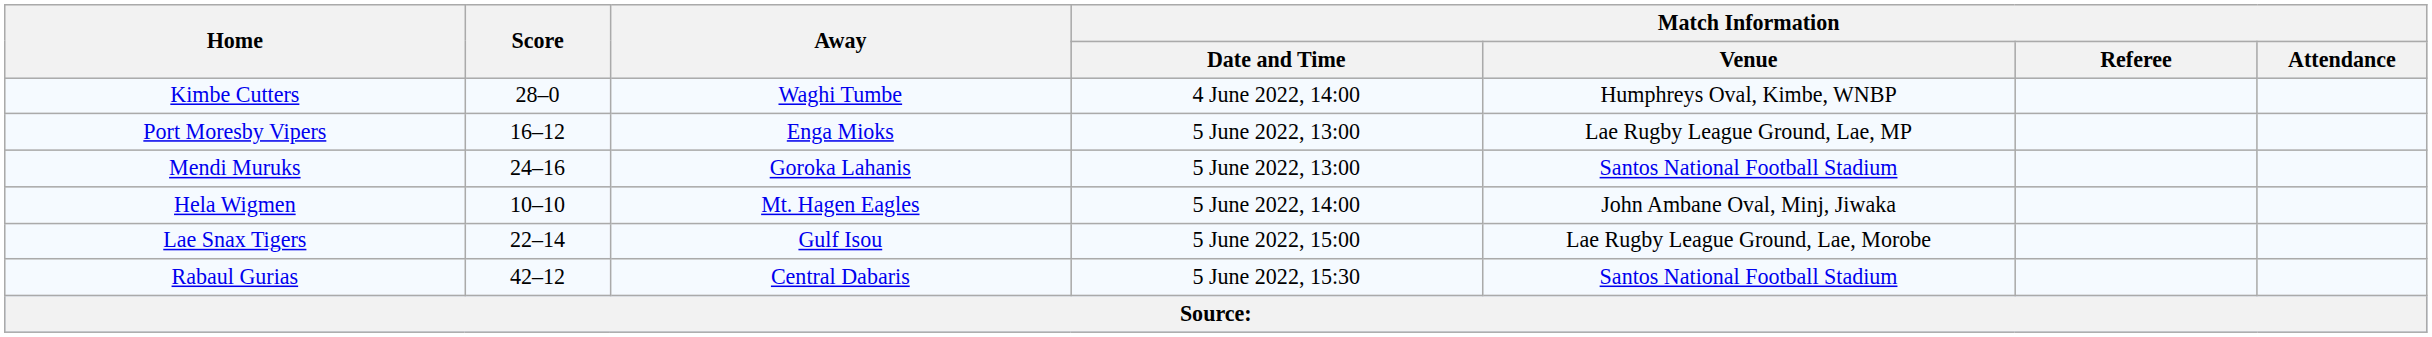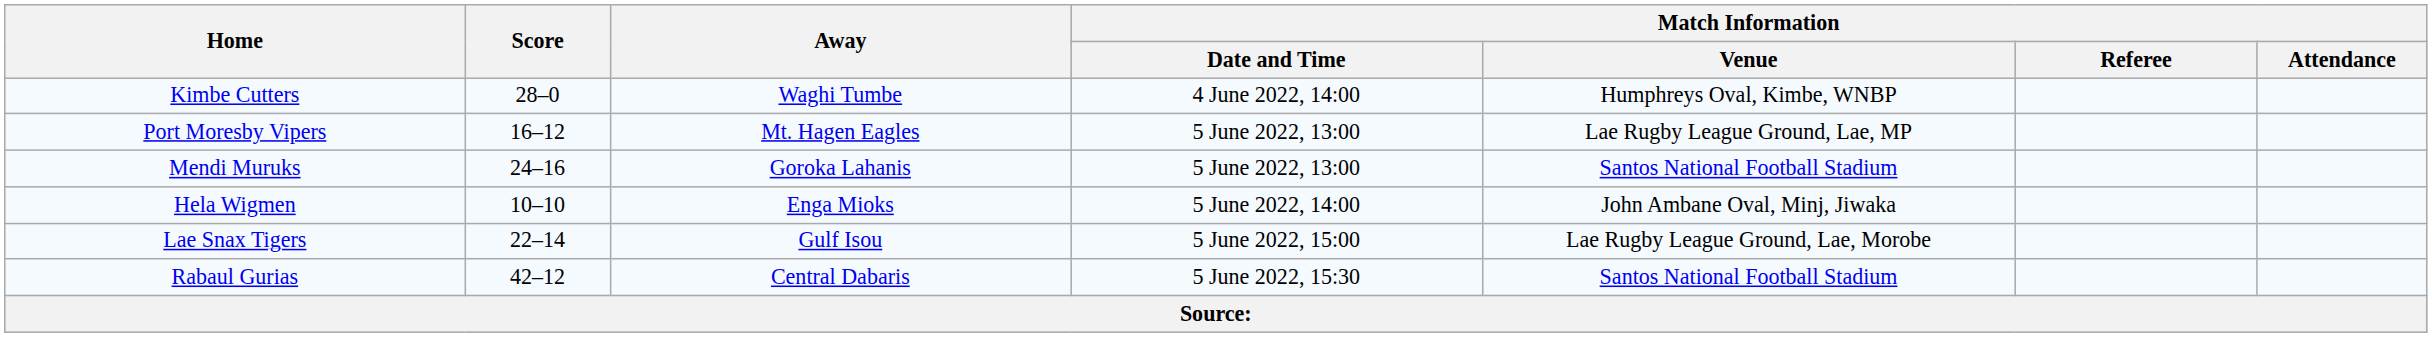 <table class="wikitable" width="100%" style="border-collapse:collapse; font-size:90%; text-align:center;">
 <tr>
 <th rowspan="2" width="19%">Home</th>
 <th rowspan="2" width="6%">Score</th>
 <th rowspan="2" width="19%">Away</th>
 <th colspan="4">Match Information</th>
 </tr>
 <tr bgcolor="#CCCCCC">
 <th width="17%">Date and Time</th>
 <th width="22%">Venue</th>
 <th width="10%">Referee</th>
 <th width="7%">Attendance</th>
 </tr>
 <tr bgcolor="#F5FAFF">
 <td> <a href='#'>Kimbe Cutters</a></td>
 <td>28–0</td>
 <td><a href='#'>Waghi Tumbe</a></td>
 <td>4 June 2022, 14:00</td>
 <td>Humphreys Oval, Kimbe, WNBP</td>
 <td></td>
 <td></td>
 </tr>
 <tr bgcolor="#F5FAFF">
 <td> <a href='#'>Port Moresby Vipers</a></td>
 <td>16–12</td>
-<td><a href='#'>Enga Mioks</a></td>
+<td><a href='#'>Mt. Hagen Eagles</a></td>
 <td>5 June 2022, 13:00</td>
 <td>Lae Rugby League Ground, Lae, MP</td>
 <td></td>
 <td></td>
 </tr>
 <tr bgcolor="#F5FAFF">
 <td><a href='#'>Mendi Muruks</a></td>
 <td>24–16</td>
 <td><a href='#'>Goroka Lahanis</a></td>
 <td>5 June 2022, 13:00</td>
 <td><a href='#'>Santos National Football Stadium</a></td>
 <td></td>
 <td></td>
 </tr>
 <tr bgcolor="#F5FAFF">
 <td><a href='#'>Hela Wigmen</a></td>
 <td>10–10</td>
-<td><a href='#'>Mt. Hagen Eagles</a></td>
+<td><a href='#'>Enga Mioks</a></td>
 <td>5 June 2022, 14:00</td>
 <td>John Ambane Oval, Minj, Jiwaka</td>
 <td></td>
 <td></td>
 </tr>
 <tr bgcolor="#F5FAFF">
 <td> <a href='#'>Lae Snax Tigers</a></td>
 <td>22–14</td>
 <td><a href='#'>Gulf Isou</a></td>
 <td>5 June 2022, 15:00</td>
 <td>Lae Rugby League Ground, Lae, Morobe</td>
 <td></td>
 <td></td>
 </tr>
 <tr bgcolor="#F5FAFF">
 <td><a href='#'>Rabaul Gurias</a></td>
 <td>42–12</td>
 <td><a href='#'>Central Dabaris</a></td>
 <td>5 June 2022, 15:30</td>
 <td><a href='#'>Santos National Football Stadium</a></td>
 <td></td>
 <td></td>
 </tr>
 <tr bgcolor="#C1D8FF">
 <th colspan="7">Source:</th>
 </tr>
 </table>
